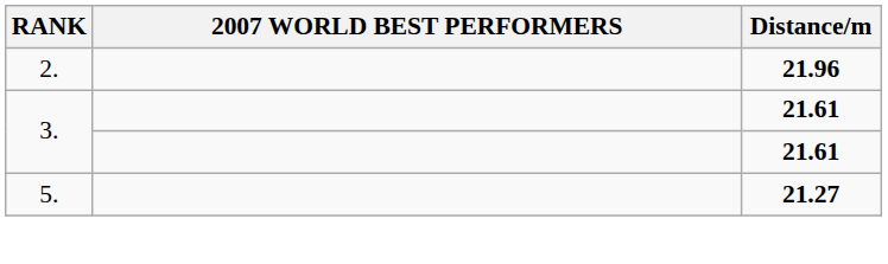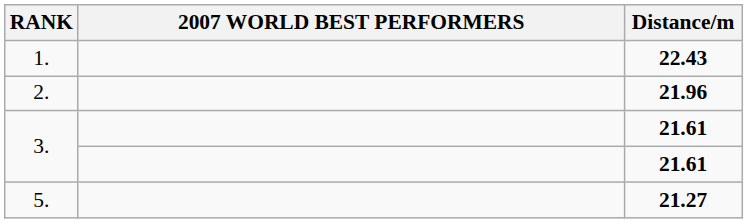 <table class="wikitable" style="border-collapse: collapse; font-size: 90%;">
 <tr>
 <th>RANK</th>
 <th align="center" style="width: 25em">2007 WORLD BEST PERFORMERS</th>
 <th align="center" style="width: 5em">Distance/m</th>
+</tr>
+<tr>
+<td align="center">1.</td>
+<td></td>
+<td align="center"><strong>22.43</strong></td>
 </tr>
 <tr>
 <td align="center">2.</td>
 <td></td>
 <td align="center"><strong>21.96</strong></td>
 </tr>
 <tr>
 <td rowspan=2 align="center">3.</td>
 <td></td>
 <td align="center"><strong>21.61</strong></td>
 </tr>
 <tr>
 <td></td>
 <td align="center"><strong>21.61</strong></td>
 </tr>
 <tr>
 <td align="center">5.</td>
 <td></td>
 <td align="center"><strong>21.27</strong></td>
 </tr>
 </table>
